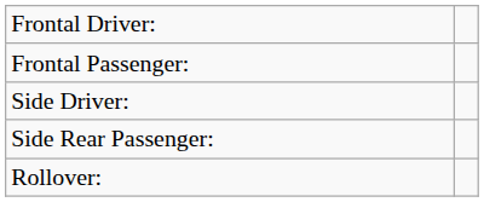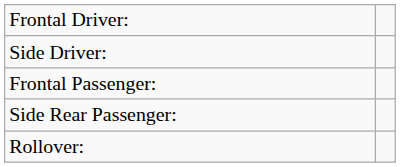 <table class="wikitable" style="width: 25%;">
 <tr>
 <td>Frontal Driver:</td>
 <td></td>
 </tr>
 <tr>
-<td>Frontal Passenger:</td>
+<td>Side Driver:</td>
 <td></td>
 </tr>
 <tr>
-<td>Side Driver:</td>
+<td>Frontal Passenger:</td>
 <td></td>
 </tr>
 <tr>
 <td>Side Rear Passenger:</td>
 <td></td>
 </tr>
 <tr>
 <td>Rollover:</td>
 <td></td>
 </tr>
 </table>
